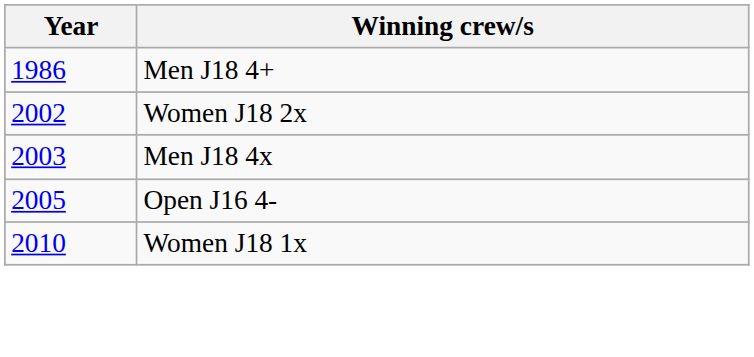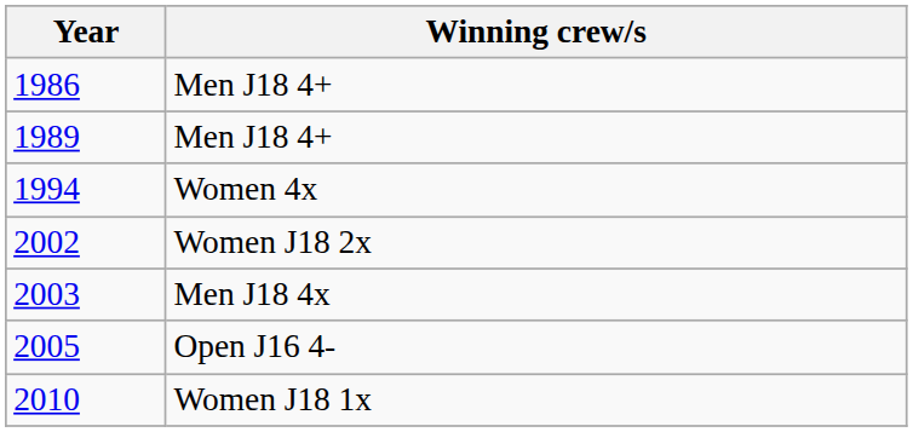 <table class="wikitable">
 <tr>
 <th width=70>Year</th>
 <th width=350>Winning crew/s</th>
 </tr>
 <tr>
 <td><a href='#'>1986</a></td>
 <td>Men J18 4+</td>
+</tr>
+<tr>
+<td><a href='#'>1989</a></td>
+<td>Men J18 4+</td>
+</tr>
+<tr>
+<td><a href='#'>1994</a></td>
+<td>Women 4x</td>
 </tr>
 <tr>
 <td><a href='#'>2002</a></td>
 <td>Women J18 2x</td>
 </tr>
 <tr>
 <td><a href='#'>2003</a></td>
 <td>Men J18 4x</td>
 </tr>
 <tr>
 <td><a href='#'>2005</a></td>
 <td>Open J16 4-</td>
 </tr>
 <tr>
 <td><a href='#'>2010</a></td>
 <td>Women J18 1x</td>
 </tr>
 </table>
